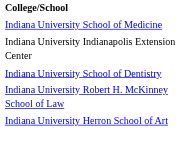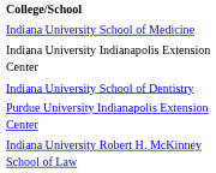 <table class="toccolours" style="float:right; margin-left:1em; font-size:90%; line-height:1.4em; width:280px;">
 <tr>
 <td colspan="2"></td>
 </tr>
 <tr>
 <td><strong>College/School</strong></td>
 <td></td>
 </tr>
 <tr>
 <td><a href='#'>Indiana University School of Medicine</a></td>
 <td></td>
 </tr>
 <tr>
 <td>Indiana University Indianapolis Extension Center</td>
 <td></td>
 </tr>
 <tr>
 <td><a href='#'>Indiana University School of Dentistry</a></td>
 <td></td>
 </tr>
 <tr>
+<td><a href='#'>Purdue University Indianapolis Extension Center</a></td>
+<td></td>
+</tr>
+<tr>
 <td><a href='#'>Indiana University Robert H. McKinney School of Law</a></td>
 <td></td>
 </tr>
-<tr>
-<td><a href='#'>Indiana University Herron School of Art</a></td>
-<td></td>
-</tr>
 </table>
